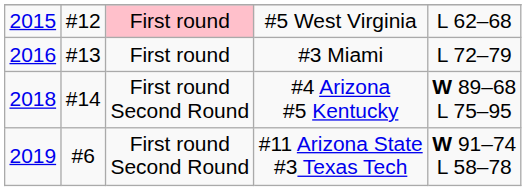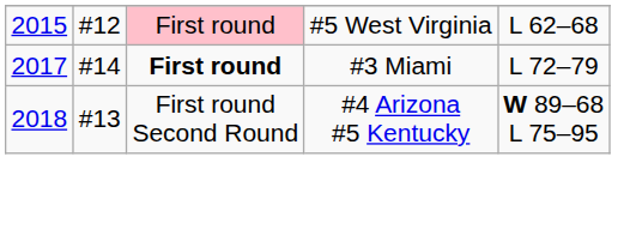 <table class="wikitable" style="text-align:center">
 <tr>
 </tr>
 <tr align="center">
 <td><a href='#'>2015</a></td>
 <td>#12</td>
 <td style="background: pink;">First round</td>
 <td>#5 West Virginia</td>
 <td>L 62–68</td>
 </tr>
 <tr align="center">
-<td><a href='#'>2016</a></td>
-<td>#13</td>
-<td>First round</td>
+<td><a href='#'>2017</a></td>
+<td>#14</td>
+<td><strong>First round</strong></td>
 <td>#3 Miami</td>
 <td>L 72–79</td>
 </tr>
 <tr align="center">
 <td><a href='#'>2018</a></td>
-<td>#14</td>
+<td>#13</td>
 <td>First round<br>Second Round</td>
 <td>#4 <a href='#'>Arizona</a><br>#5 <a href='#'>Kentucky</a></td>
 <td><strong>W</strong>  89–68<br>L 75–95</td>
 </tr>
-<tr align="center">
-<td><a href='#'>2019</a></td>
-<td>#6</td>
-<td>First round<br>Second Round</td>
-<td>#11 <a href='#'>Arizona State</a><br> #3<a href='#'> Texas Tech</a></td>
-<td><strong>W</strong> 91–74<br>L 58–78</td>
-</tr>
 </table>
